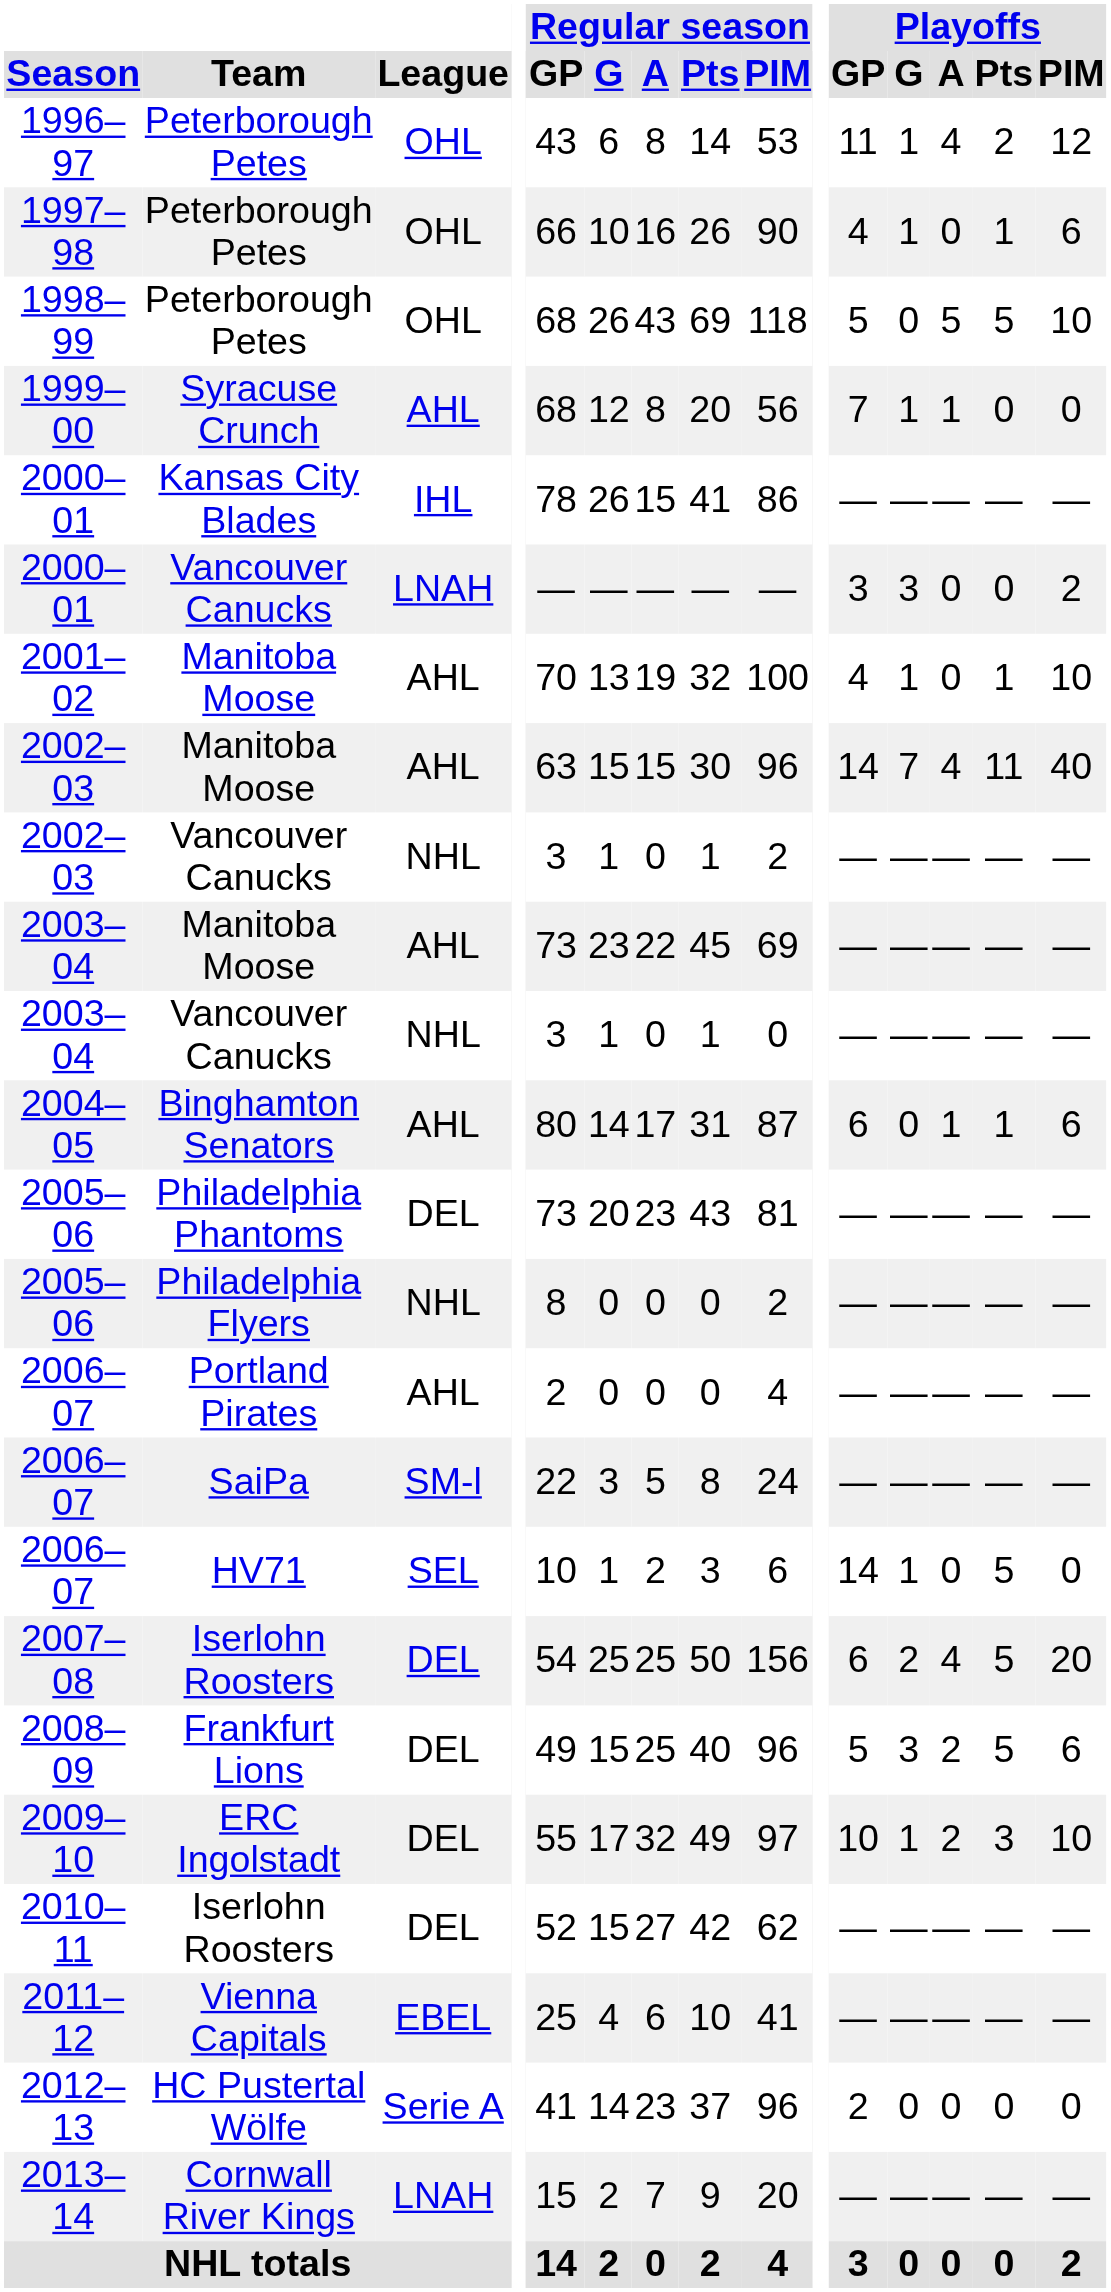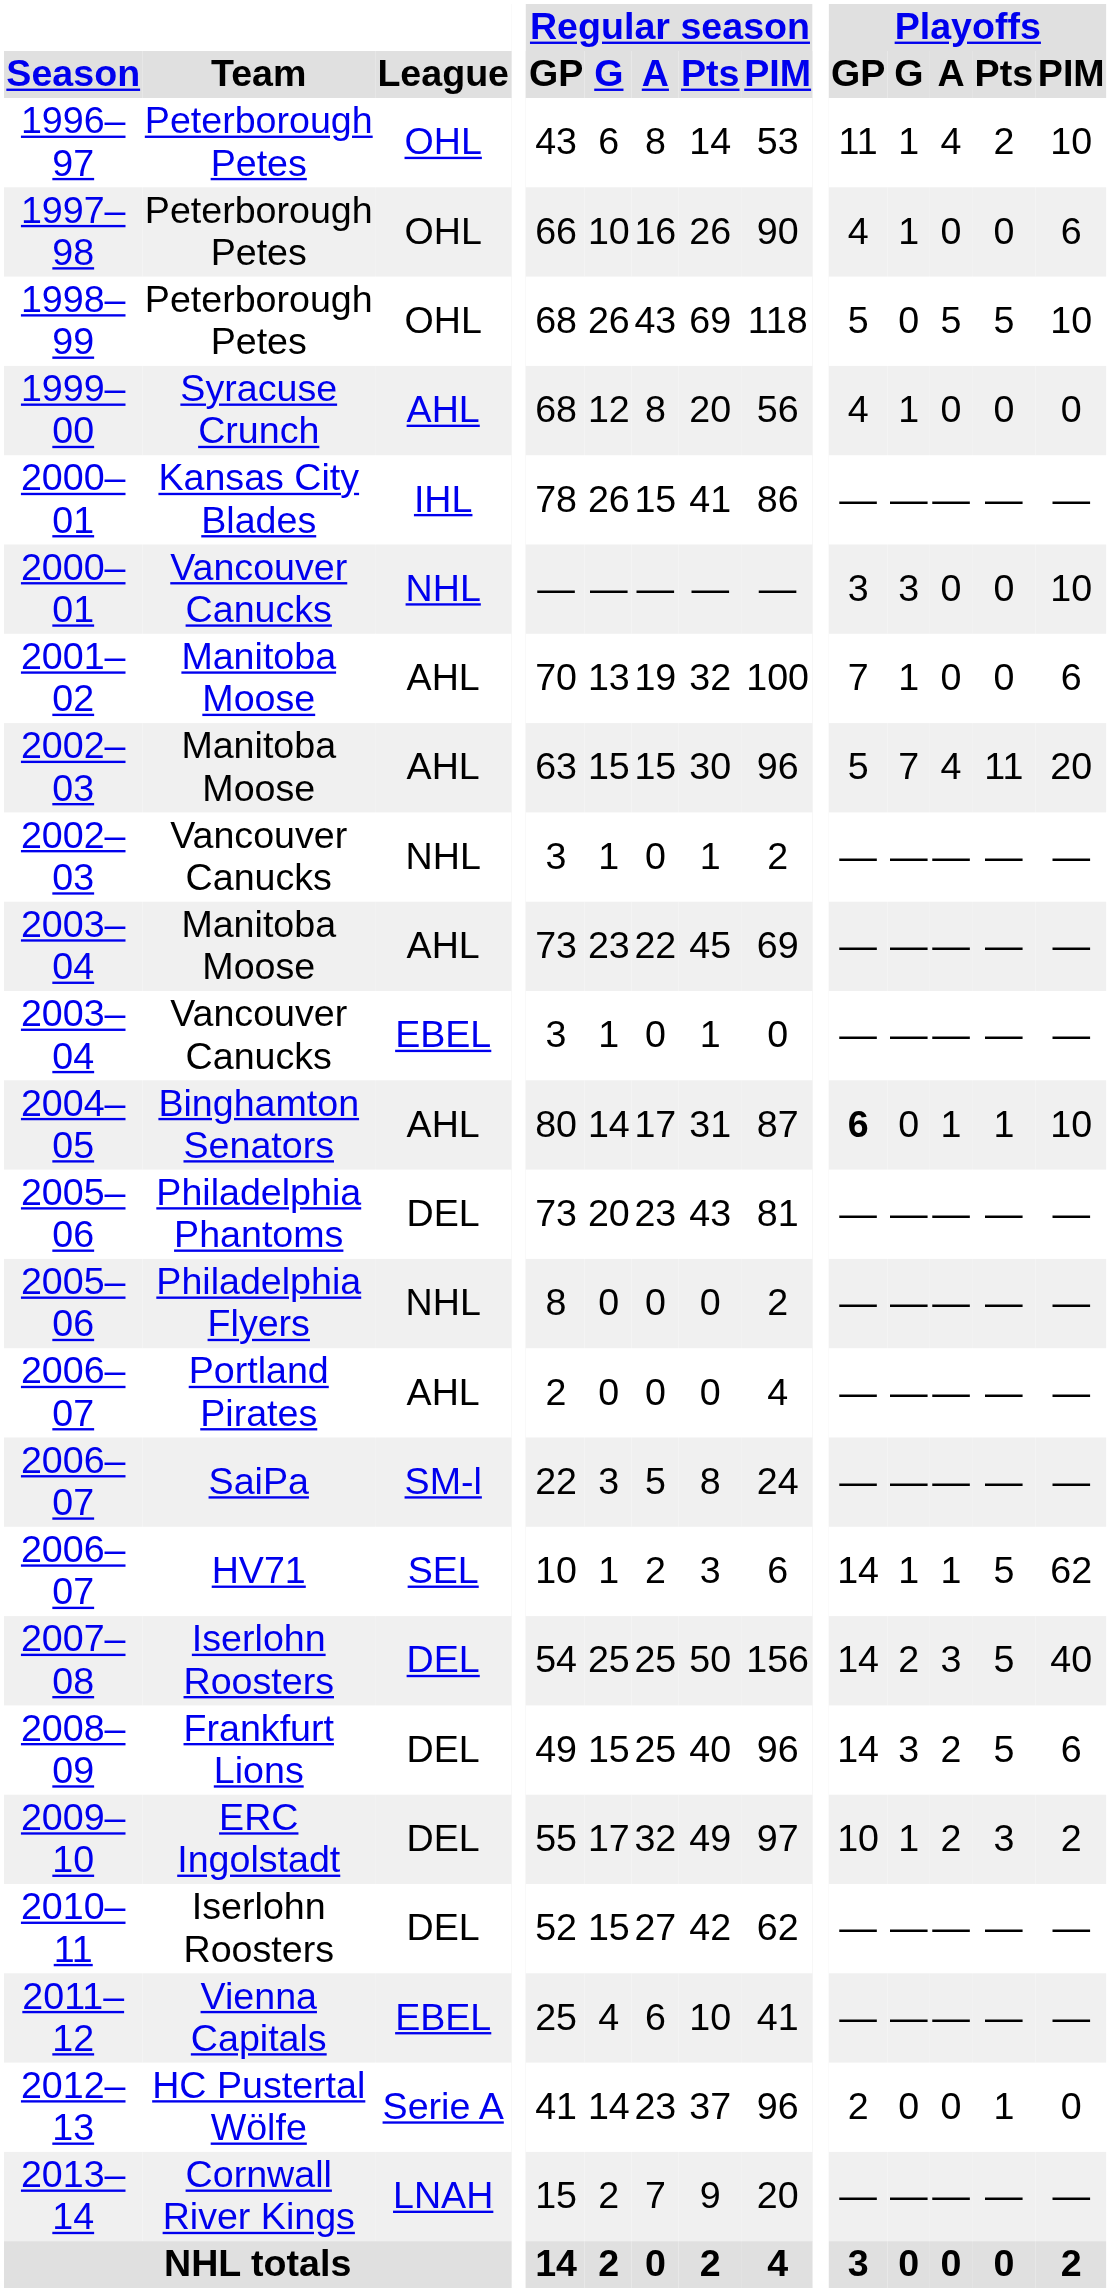 <table border="0" cellpadding="1" cellspacing="0" ID="Table3" style="text-align:center; width:75%">
 <tr bgcolor="#e0e0e0">
 <th colspan="3" bgcolor="#ffffff"> </th>
 <th rowspan="99" bgcolor="#ffffff"> </th>
 <th colspan="5"><a href='#'>Regular season</a></th>
 <th rowspan="99" bgcolor="#ffffff"> </th>
 <th colspan="5"><a href='#'>Playoffs</a></th>
 </tr>
 <tr bgcolor="#e0e0e0">
 <th><a href='#'>Season</a></th>
 <th>Team</th>
 <th>League</th>
 <th>GP</th>
 <th><a href='#'>G</a></th>
 <th><a href='#'>A</a></th>
 <th><a href='#'>Pts</a></th>
 <th><a href='#'>PIM</a></th>
 <th>GP</th>
 <th>G</th>
 <th>A</th>
 <th>Pts</th>
 <th>PIM</th>
 </tr>
 <tr>
 <td><a href='#'>1996–97</a></td>
 <td><a href='#'>Peterborough Petes</a></td>
 <td><a href='#'>OHL</a></td>
 <td>43</td>
 <td>6</td>
 <td>8</td>
 <td>14</td>
 <td>53</td>
 <td>11</td>
 <td>1</td>
 <td>4</td>
 <td>2</td>
-<td>12</td>
+<td>10</td>
 </tr>
 <tr bgcolor="#f0f0f0">
 <td><a href='#'>1997–98</a></td>
 <td>Peterborough Petes</td>
 <td>OHL</td>
 <td>66</td>
 <td>10</td>
 <td>16</td>
 <td>26</td>
 <td>90</td>
 <td>4</td>
 <td>1</td>
 <td>0</td>
-<td>1</td>
+<td>0</td>
 <td>6</td>
 </tr>
 <tr>
 <td><a href='#'>1998–99</a></td>
 <td>Peterborough Petes</td>
 <td>OHL</td>
 <td>68</td>
 <td>26</td>
 <td>43</td>
 <td>69</td>
 <td>118</td>
 <td>5</td>
 <td>0</td>
 <td>5</td>
 <td>5</td>
 <td>10</td>
 </tr>
 <tr bgcolor="#f0f0f0">
 <td><a href='#'>1999–00</a></td>
 <td><a href='#'>Syracuse Crunch</a></td>
 <td><a href='#'>AHL</a></td>
 <td>68</td>
 <td>12</td>
 <td>8</td>
 <td>20</td>
 <td>56</td>
-<td>7</td>
+<td>4</td>
 <td>1</td>
-<td>1</td>
+<td>0</td>
 <td>0</td>
 <td>0</td>
 </tr>
 <tr>
 <td><a href='#'>2000–01</a></td>
 <td><a href='#'>Kansas City Blades</a></td>
 <td><a href='#'>IHL</a></td>
 <td>78</td>
 <td>26</td>
 <td>15</td>
 <td>41</td>
 <td>86</td>
 <td>—</td>
 <td>—</td>
 <td>—</td>
 <td>—</td>
 <td>—</td>
 </tr>
 <tr bgcolor="#f0f0f0">
 <td><a href='#'>2000–01</a></td>
 <td><a href='#'>Vancouver Canucks</a></td>
-<td><a href='#'>LNAH</a></td>
+<td><a href='#'>NHL</a></td>
 <td>—</td>
 <td>—</td>
 <td>—</td>
 <td>—</td>
 <td>—</td>
 <td>3</td>
 <td>3</td>
 <td>0</td>
 <td>0</td>
-<td>2</td>
+<td>10</td>
 </tr>
 <tr>
 <td><a href='#'>2001–02</a></td>
 <td><a href='#'>Manitoba Moose</a></td>
 <td>AHL</td>
 <td>70</td>
 <td>13</td>
 <td>19</td>
 <td>32</td>
 <td>100</td>
-<td>4</td>
+<td>7</td>
 <td>1</td>
 <td>0</td>
-<td>1</td>
-<td>10</td>
+<td>0</td>
+<td>6</td>
 </tr>
 <tr bgcolor="#f0f0f0">
 <td><a href='#'>2002–03</a></td>
 <td>Manitoba Moose</td>
 <td>AHL</td>
 <td>63</td>
 <td>15</td>
 <td>15</td>
 <td>30</td>
 <td>96</td>
-<td>14</td>
+<td>5</td>
 <td>7</td>
 <td>4</td>
 <td>11</td>
-<td>40</td>
+<td>20</td>
 </tr>
 <tr>
 <td><a href='#'>2002–03</a></td>
 <td>Vancouver Canucks</td>
 <td>NHL</td>
 <td>3</td>
 <td>1</td>
 <td>0</td>
 <td>1</td>
 <td>2</td>
 <td>—</td>
 <td>—</td>
 <td>—</td>
 <td>—</td>
 <td>—</td>
 </tr>
 <tr bgcolor="#f0f0f0">
 <td><a href='#'>2003–04</a></td>
 <td>Manitoba Moose</td>
 <td>AHL</td>
 <td>73</td>
 <td>23</td>
 <td>22</td>
 <td>45</td>
 <td>69</td>
 <td>—</td>
 <td>—</td>
 <td>—</td>
 <td>—</td>
 <td>—</td>
 </tr>
 <tr>
 <td><a href='#'>2003–04</a></td>
 <td>Vancouver Canucks</td>
-<td>NHL</td>
+<td><a href='#'>EBEL</a></td>
 <td>3</td>
 <td>1</td>
 <td>0</td>
 <td>1</td>
 <td>0</td>
 <td>—</td>
 <td>—</td>
 <td>—</td>
 <td>—</td>
 <td>—</td>
 </tr>
 <tr bgcolor="#f0f0f0">
 <td><a href='#'>2004–05</a></td>
 <td><a href='#'>Binghamton Senators</a></td>
 <td>AHL</td>
 <td>80</td>
 <td>14</td>
 <td>17</td>
 <td>31</td>
 <td>87</td>
-<td>6</td>
+<td><strong>6</strong></td>
 <td>0</td>
 <td>1</td>
 <td>1</td>
-<td>6</td>
+<td>10</td>
 </tr>
 <tr>
 <td><a href='#'>2005–06</a></td>
 <td><a href='#'>Philadelphia Phantoms</a></td>
 <td>DEL</td>
 <td>73</td>
 <td>20</td>
 <td>23</td>
 <td>43</td>
 <td>81</td>
 <td>—</td>
 <td>—</td>
 <td>—</td>
 <td>—</td>
 <td>—</td>
 </tr>
 <tr bgcolor="#f0f0f0">
 <td><a href='#'>2005–06</a></td>
 <td><a href='#'>Philadelphia Flyers</a></td>
 <td>NHL</td>
 <td>8</td>
 <td>0</td>
 <td>0</td>
 <td>0</td>
 <td>2</td>
 <td>—</td>
 <td>—</td>
 <td>—</td>
 <td>—</td>
 <td>—</td>
 </tr>
 <tr>
 <td><a href='#'>2006–07</a></td>
 <td><a href='#'>Portland Pirates</a></td>
 <td>AHL</td>
 <td>2</td>
 <td>0</td>
 <td>0</td>
 <td>0</td>
 <td>4</td>
 <td>—</td>
 <td>—</td>
 <td>—</td>
 <td>—</td>
 <td>—</td>
 </tr>
 <tr bgcolor="#f0f0f0">
 <td><a href='#'>2006–07</a></td>
 <td><a href='#'>SaiPa</a></td>
 <td><a href='#'>SM-l</a></td>
 <td>22</td>
 <td>3</td>
 <td>5</td>
 <td>8</td>
 <td>24</td>
 <td>—</td>
 <td>—</td>
 <td>—</td>
 <td>—</td>
 <td>—</td>
 </tr>
 <tr>
 <td><a href='#'>2006–07</a></td>
 <td><a href='#'>HV71</a></td>
 <td><a href='#'>SEL</a></td>
 <td>10</td>
 <td>1</td>
 <td>2</td>
 <td>3</td>
 <td>6</td>
 <td>14</td>
 <td>1</td>
-<td>0</td>
+<td>1</td>
 <td>5</td>
-<td>0</td>
+<td>62</td>
 </tr>
 <tr bgcolor="#f0f0f0">
 <td><a href='#'>2007–08</a></td>
 <td><a href='#'>Iserlohn Roosters</a></td>
 <td><a href='#'>DEL</a></td>
 <td>54</td>
 <td>25</td>
 <td>25</td>
 <td>50</td>
 <td>156</td>
-<td>6</td>
+<td>14</td>
 <td>2</td>
-<td>4</td>
+<td>3</td>
 <td>5</td>
-<td>20</td>
+<td>40</td>
 </tr>
 <tr>
 <td><a href='#'>2008–09</a></td>
 <td><a href='#'>Frankfurt Lions</a></td>
 <td>DEL</td>
 <td>49</td>
 <td>15</td>
 <td>25</td>
 <td>40</td>
 <td>96</td>
-<td>5</td>
+<td>14</td>
 <td>3</td>
 <td>2</td>
 <td>5</td>
 <td>6</td>
 </tr>
 <tr bgcolor="#f0f0f0">
 <td><a href='#'>2009–10</a></td>
 <td><a href='#'>ERC Ingolstadt</a></td>
 <td>DEL</td>
 <td>55</td>
 <td>17</td>
 <td>32</td>
 <td>49</td>
 <td>97</td>
 <td>10</td>
 <td>1</td>
 <td>2</td>
 <td>3</td>
-<td>10</td>
+<td>2</td>
 </tr>
 <tr>
 <td><a href='#'>2010–11</a></td>
 <td>Iserlohn Roosters</td>
 <td>DEL</td>
 <td>52</td>
 <td>15</td>
 <td>27</td>
 <td>42</td>
 <td>62</td>
 <td>—</td>
 <td>—</td>
 <td>—</td>
 <td>—</td>
 <td>—</td>
 </tr>
 <tr bgcolor="#f0f0f0">
 <td><a href='#'>2011–12</a></td>
 <td><a href='#'>Vienna Capitals</a></td>
 <td><a href='#'>EBEL</a></td>
 <td>25</td>
 <td>4</td>
 <td>6</td>
 <td>10</td>
 <td>41</td>
 <td>—</td>
 <td>—</td>
 <td>—</td>
 <td>—</td>
 <td>—</td>
 </tr>
 <tr>
 <td><a href='#'>2012–13</a></td>
 <td><a href='#'>HC Pustertal Wölfe</a></td>
 <td><a href='#'>Serie A</a></td>
 <td>41</td>
 <td>14</td>
 <td>23</td>
 <td>37</td>
 <td>96</td>
 <td>2</td>
 <td>0</td>
 <td>0</td>
-<td>0</td>
+<td>1</td>
 <td>0</td>
 </tr>
 <tr bgcolor="#f0f0f0">
 <td><a href='#'>2013–14</a></td>
 <td><a href='#'>Cornwall River Kings</a></td>
 <td><a href='#'>LNAH</a></td>
 <td>15</td>
 <td>2</td>
 <td>7</td>
 <td>9</td>
 <td>20</td>
 <td>—</td>
 <td>—</td>
 <td>—</td>
 <td>—</td>
 <td>—</td>
 </tr>
 <tr bgcolor="#e0e0e0">
 <th colspan="3">NHL totals</th>
 <th>14</th>
 <th>2</th>
 <th>0</th>
 <th>2</th>
 <th>4</th>
 <th>3</th>
 <th>0</th>
 <th>0</th>
 <th>0</th>
 <th>2</th>
 </tr>
 </table>
